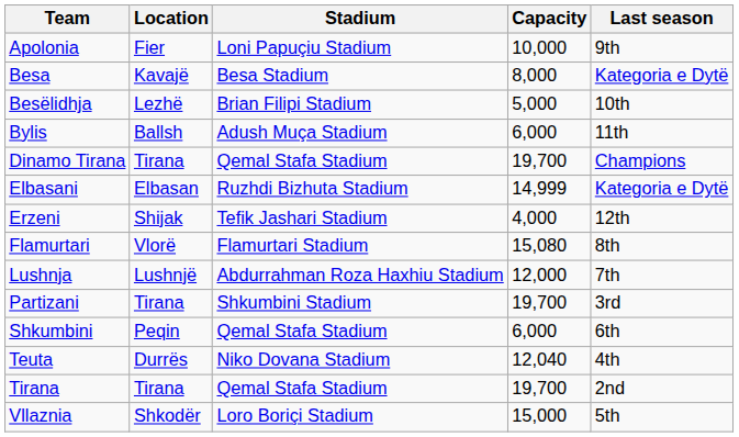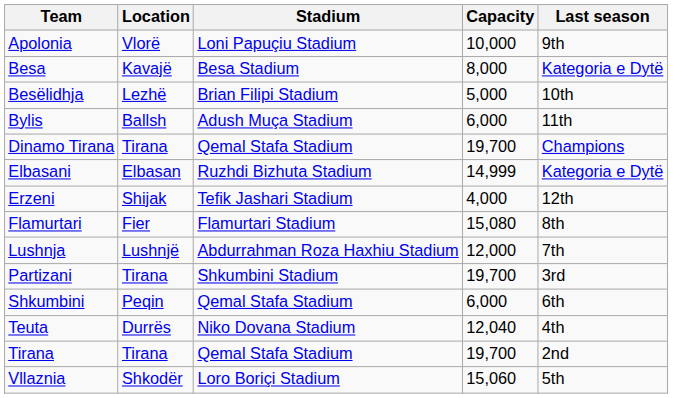 <table class="wikitable sortable">
 <tr>
 <th>Team</th>
 <th>Location</th>
 <th>Stadium</th>
 <th>Capacity</th>
 <th>Last season</th>
 </tr>
 <tr>
 <td><a href='#'>Apolonia</a></td>
-<td><a href='#'>Fier</a></td>
+<td><a href='#'>Vlorë</a></td>
 <td><a href='#'>Loni Papuçiu Stadium</a></td>
 <td>10,000</td>
 <td>9th</td>
 </tr>
 <tr>
 <td><a href='#'>Besa</a></td>
 <td><a href='#'>Kavajë</a></td>
 <td><a href='#'>Besa Stadium</a></td>
 <td>8,000</td>
 <td><a href='#'>Kategoria e Dytë</a></td>
 </tr>
 <tr>
 <td><a href='#'>Besëlidhja</a></td>
 <td><a href='#'>Lezhë</a></td>
 <td><a href='#'>Brian Filipi Stadium</a></td>
 <td>5,000</td>
 <td>10th</td>
 </tr>
 <tr>
 <td><a href='#'>Bylis</a></td>
 <td><a href='#'>Ballsh</a></td>
 <td><a href='#'>Adush Muça Stadium</a></td>
 <td>6,000</td>
 <td>11th</td>
 </tr>
 <tr>
 <td><a href='#'>Dinamo Tirana</a></td>
 <td><a href='#'>Tirana</a></td>
 <td><a href='#'>Qemal Stafa Stadium</a></td>
 <td>19,700</td>
 <td><a href='#'>Champions</a></td>
 </tr>
 <tr>
 <td><a href='#'>Elbasani</a></td>
 <td><a href='#'>Elbasan</a></td>
 <td><a href='#'>Ruzhdi Bizhuta Stadium</a></td>
 <td>14,999</td>
 <td><a href='#'>Kategoria e Dytë</a></td>
 </tr>
 <tr>
 <td><a href='#'>Erzeni</a></td>
 <td><a href='#'>Shijak</a></td>
 <td><a href='#'>Tefik Jashari Stadium</a></td>
 <td>4,000</td>
 <td>12th</td>
 </tr>
 <tr>
 <td><a href='#'>Flamurtari</a></td>
-<td><a href='#'>Vlorë</a></td>
+<td><a href='#'>Fier</a></td>
 <td><a href='#'>Flamurtari Stadium</a></td>
 <td>15,080</td>
 <td>8th</td>
 </tr>
 <tr>
 <td><a href='#'>Lushnja</a></td>
 <td><a href='#'>Lushnjë</a></td>
 <td><a href='#'>Abdurrahman Roza Haxhiu Stadium</a></td>
 <td>12,000</td>
 <td>7th</td>
 </tr>
 <tr>
 <td><a href='#'>Partizani</a></td>
 <td><a href='#'>Tirana</a></td>
 <td><a href='#'>Shkumbini Stadium</a></td>
 <td>19,700</td>
 <td>3rd</td>
 </tr>
 <tr>
 <td><a href='#'>Shkumbini</a></td>
 <td><a href='#'>Peqin</a></td>
 <td><a href='#'>Qemal Stafa Stadium</a></td>
 <td>6,000</td>
 <td>6th</td>
 </tr>
 <tr>
 <td><a href='#'>Teuta</a></td>
 <td><a href='#'>Durrës</a></td>
 <td><a href='#'>Niko Dovana Stadium</a></td>
 <td>12,040</td>
 <td>4th</td>
 </tr>
 <tr>
 <td><a href='#'>Tirana</a></td>
 <td><a href='#'>Tirana</a></td>
 <td><a href='#'>Qemal Stafa Stadium</a></td>
 <td>19,700</td>
 <td>2nd</td>
 </tr>
 <tr>
 <td><a href='#'>Vllaznia</a></td>
 <td><a href='#'>Shkodër</a></td>
 <td><a href='#'>Loro Boriçi Stadium</a></td>
-<td>15,000</td>
+<td>15,060</td>
 <td>5th</td>
 </tr>
 </table>
